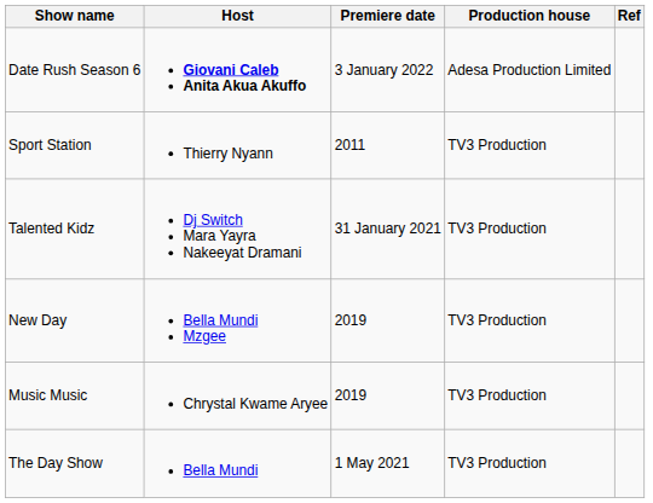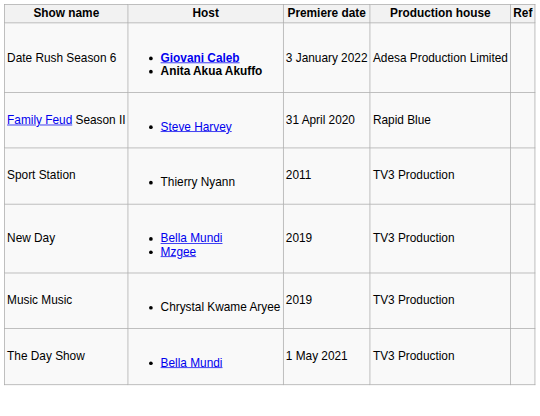 <table class="wikitable">
 <tr>
 <th>Show name</th>
 <th>Host</th>
 <th>Premiere date</th>
 <th>Production house</th>
 <th>Ref</th>
 </tr>
 <tr>
 <td>Date Rush Season 6</td>
 <td><strong><br><ul><li><a href='#'>Giovani Caleb</a></li><li>Anita Akua Akuffo</li></ul></strong></td>
 <td>3 January 2022</td>
 <td>Adesa Production Limited</td>
 <td></td>
 </tr>
 <tr>
+<td><a href='#'>Family Feud</a> Season II</td>
+<td><br><ul><li><a href='#'>Steve Harvey</a></li></ul></td>
+<td>31 April 2020</td>
+<td>Rapid Blue</td>
+<td></td>
+</tr>
+<tr>
 <td>Sport Station</td>
 <td><br><ul><li>Thierry Nyann</li></ul></td>
 <td>2011</td>
-<td>TV3 Production</td>
-<td></td>
-</tr>
-<tr>
-<td>Talented Kidz</td>
-<td><br><ul><li><a href='#'>Dj Switch</a></li><li>Mara Yayra</li><li>Nakeeyat Dramani</li></ul></td>
-<td>31 January 2021</td>
 <td>TV3 Production</td>
 <td></td>
 </tr>
 <tr>
 <td>New Day</td>
 <td><br><ul><li><a href='#'>Bella Mundi</a></li><li><a href='#'>Mzgee</a></li></ul></td>
 <td>2019</td>
 <td>TV3 Production</td>
 <td></td>
 </tr>
 <tr>
 <td>Music Music</td>
 <td><br><ul><li>Chrystal Kwame Aryee</li></ul></td>
 <td>2019</td>
 <td>TV3 Production</td>
 <td></td>
 </tr>
 <tr>
 <td>The Day Show</td>
 <td><br><ul><li><a href='#'>Bella Mundi</a></li></ul></td>
 <td>1 May 2021</td>
 <td>TV3 Production</td>
 <td></td>
 </tr>
 </table>
